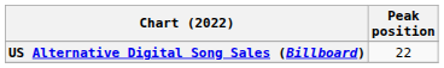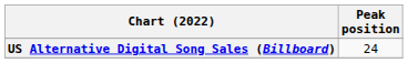 <table class="wikitable sortable plainrowheaders" style="text-align:center">
 <tr>
 <th>Chart (2022)</th>
 <th>Peak<br>position</th>
 </tr>
 <tr>
 </tr>
 <tr>
 </tr>
 <tr>
 </tr>
 <tr>
 <th scope="row">US <a href='#'>Alternative Digital Song Sales</a> (<em><a href='#'>Billboard</a></em>)</th>
-<td>22</td>
+<td>24</td>
 </tr>
 <tr>
 </tr>
 </table>
